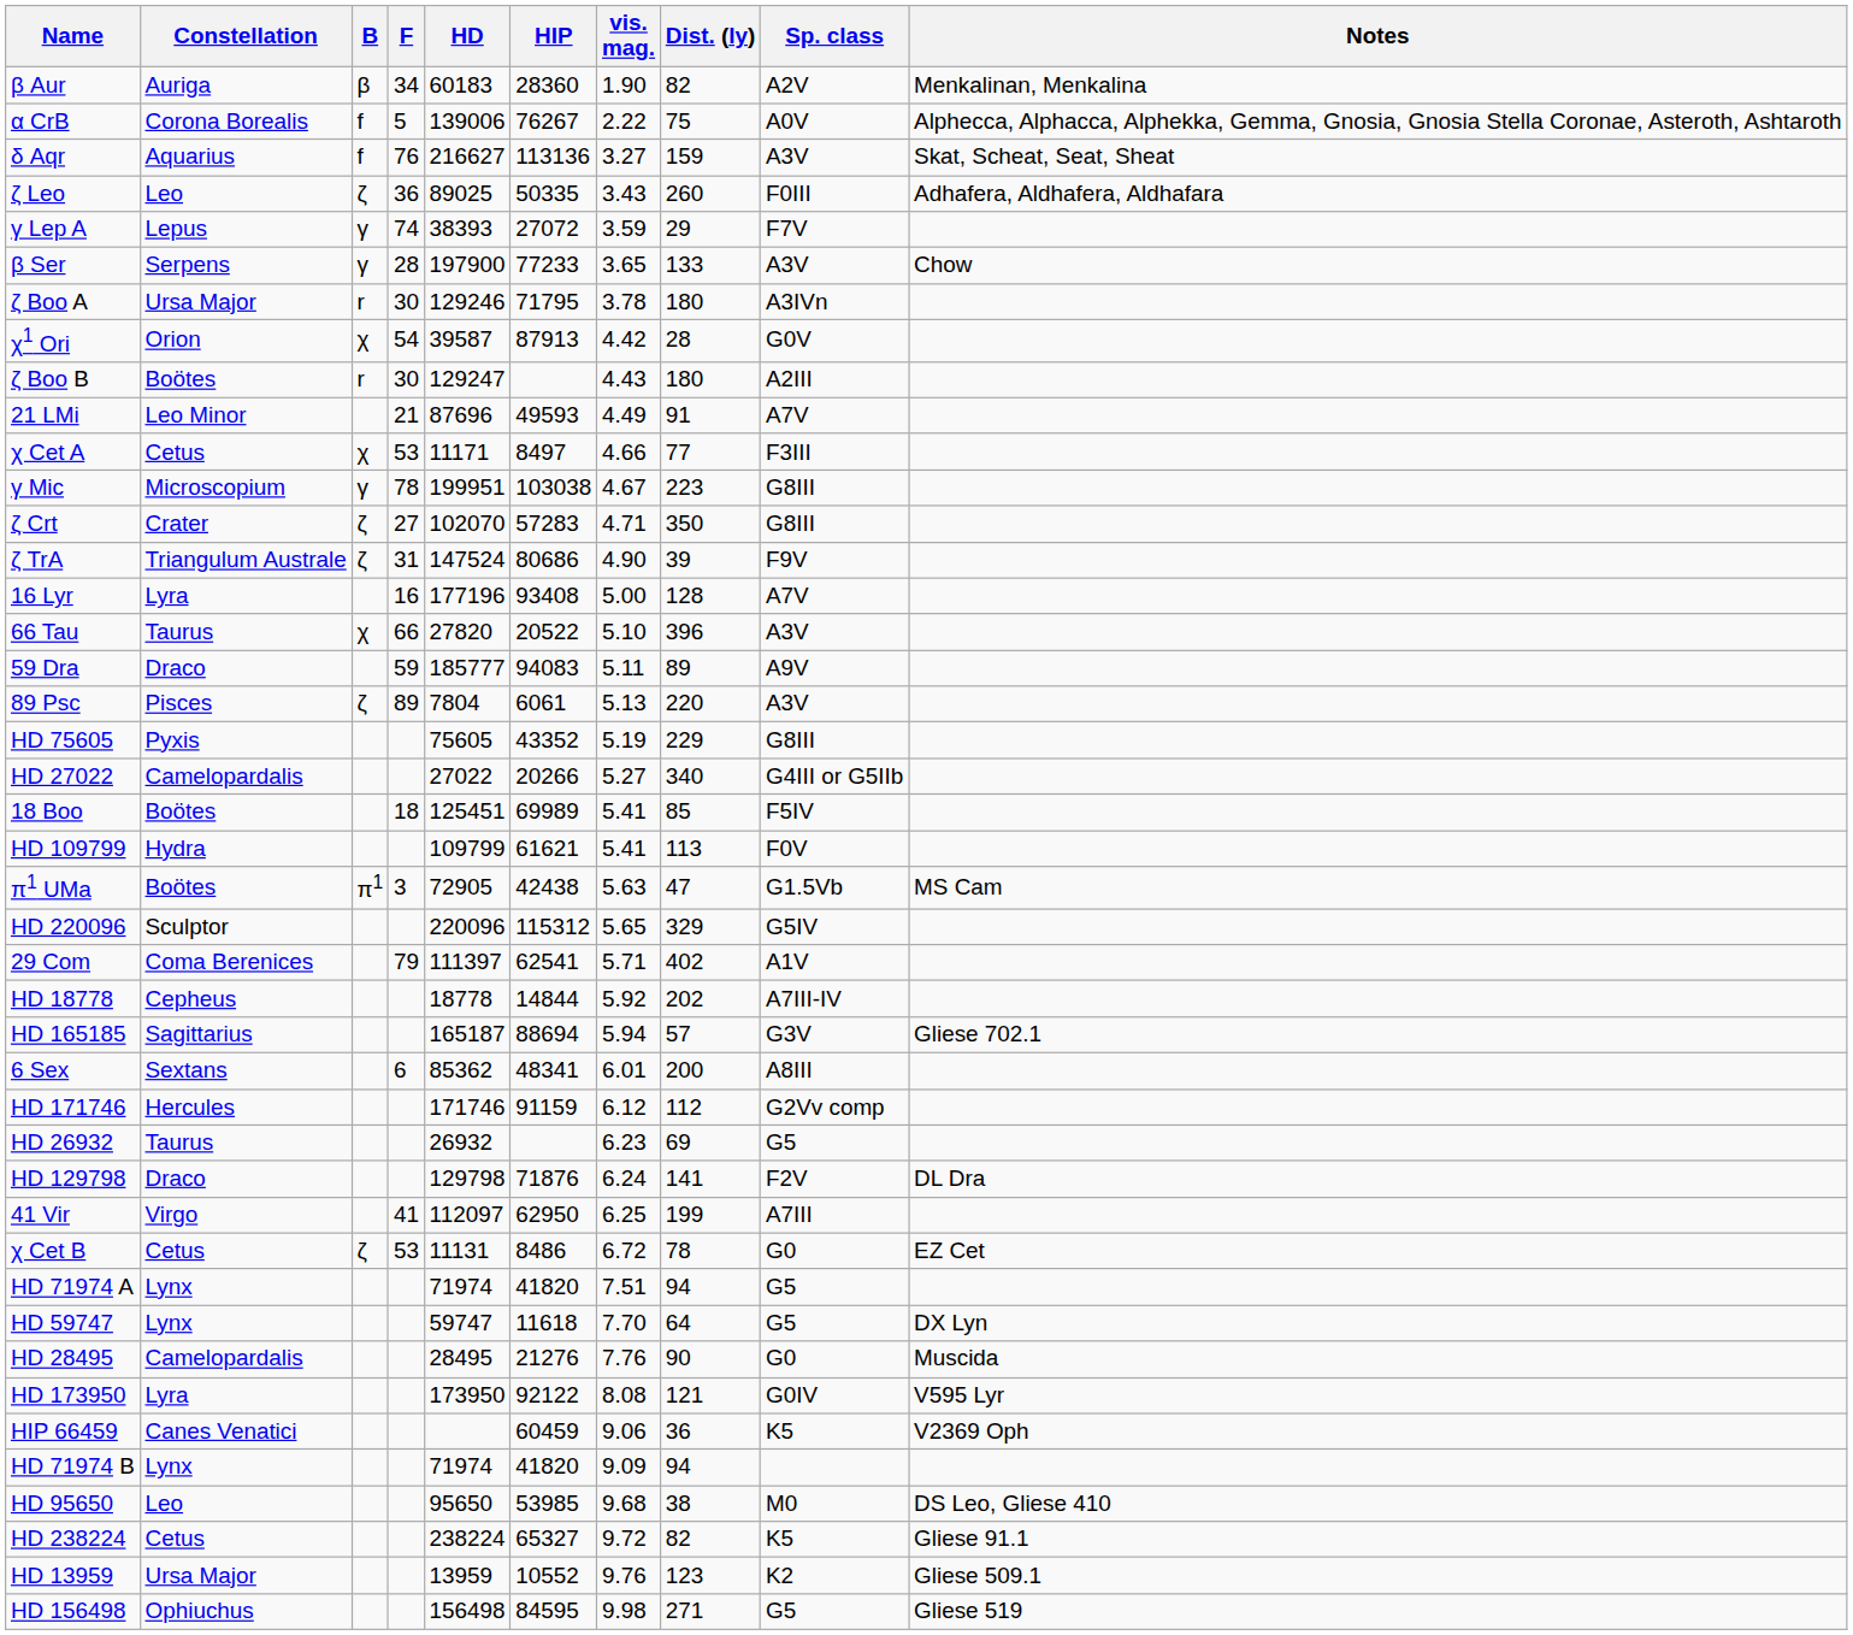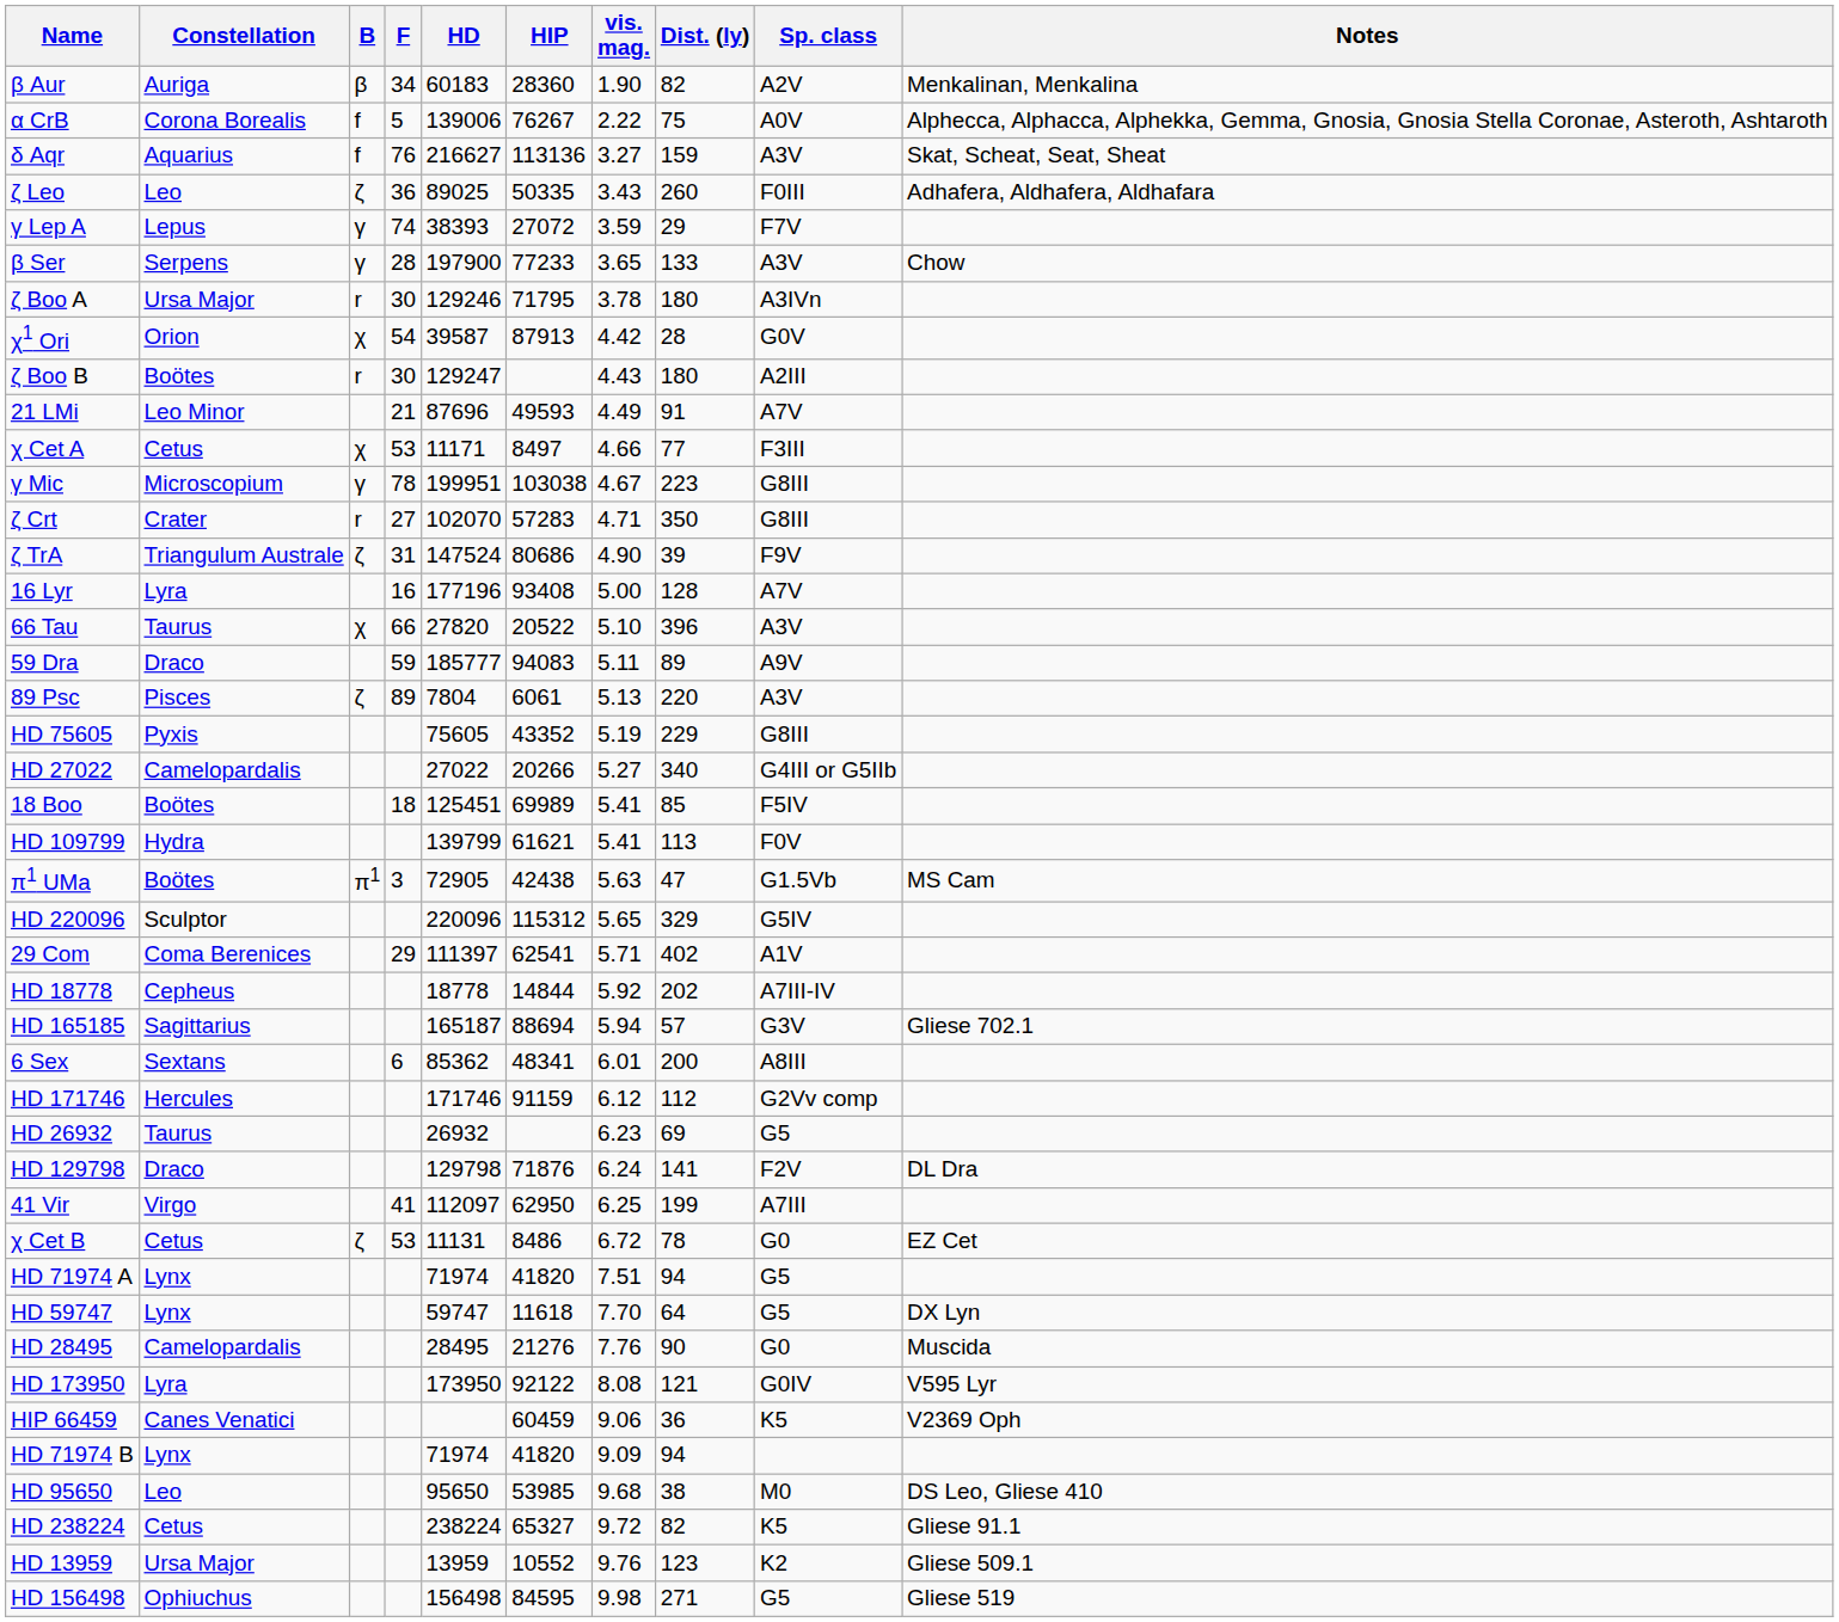 <table class="wikitable sortable">
 <tr>
 <th><a href='#'>Name</a></th>
 <th><a href='#'>Constellation</a></th>
 <th><a href='#'>B</a></th>
 <th><a href='#'>F</a></th>
 <th><a href='#'>HD</a></th>
 <th><a href='#'>HIP</a></th>
 <th><a href='#'>vis.<br>mag.</a></th>
 <th><a href='#'>Dist.</a> (<a href='#'>ly</a>)</th>
 <th><a href='#'>Sp. class</a></th>
 <th>Notes</th>
 </tr>
 <tr>
 <td><a href='#'>β Aur</a></td>
 <td><a href='#'>Auriga</a></td>
 <td>β</td>
 <td>34</td>
 <td>60183</td>
 <td>28360</td>
 <td>1.90</td>
 <td>82</td>
 <td>A2V</td>
 <td style="text-align:left;">Menkalinan, Menkalina</td>
 </tr>
 <tr>
 <td><a href='#'>α CrB</a></td>
 <td><a href='#'>Corona Borealis</a></td>
 <td>f</td>
 <td>5</td>
 <td>139006</td>
 <td>76267</td>
 <td>2.22</td>
 <td>75</td>
 <td>A0V</td>
 <td style="text-align:left;">Alphecca, Alphacca, Alphekka, Gemma, Gnosia, Gnosia Stella Coronae, Asteroth, Ashtaroth</td>
 </tr>
 <tr>
 <td><a href='#'>δ Aqr</a></td>
 <td><a href='#'>Aquarius</a></td>
 <td>f</td>
 <td>76</td>
 <td>216627</td>
 <td>113136</td>
 <td>3.27</td>
 <td>159</td>
 <td>A3V</td>
 <td style="text-align:left;">Skat, Scheat, Seat, Sheat</td>
 </tr>
 <tr>
 <td><a href='#'>ζ Leo</a></td>
 <td><a href='#'>Leo</a></td>
 <td>ζ</td>
 <td>36</td>
 <td>89025</td>
 <td>50335</td>
 <td>3.43</td>
 <td>260</td>
 <td>F0III</td>
 <td style="text-align:left;">Adhafera, Aldhafera, Aldhafara</td>
 </tr>
 <tr>
 <td><a href='#'>γ Lep A</a></td>
 <td><a href='#'>Lepus</a></td>
 <td>γ</td>
 <td>74</td>
 <td>38393</td>
 <td>27072</td>
 <td>3.59</td>
 <td>29</td>
 <td>F7V</td>
 <td></td>
 </tr>
 <tr>
 <td><a href='#'>β Ser</a></td>
 <td><a href='#'>Serpens</a></td>
 <td>γ</td>
 <td>28</td>
 <td>197900</td>
 <td>77233</td>
 <td>3.65</td>
 <td>133</td>
 <td>A3V</td>
 <td style="text-align:left;">Chow</td>
 </tr>
 <tr>
 <td><a href='#'>ζ Boo</a> A</td>
 <td><a href='#'>Ursa Major</a></td>
 <td>r</td>
 <td>30</td>
 <td>129246</td>
 <td>71795</td>
 <td>3.78</td>
 <td>180</td>
 <td>A3IVn</td>
 <td></td>
 </tr>
 <tr>
 <td><a href='#'>χ<sup>1</sup> Ori</a></td>
 <td><a href='#'>Orion</a></td>
 <td>χ</td>
 <td>54</td>
 <td>39587</td>
 <td>87913</td>
 <td>4.42</td>
 <td>28</td>
 <td>G0V</td>
 <td></td>
 </tr>
 <tr>
 <td><a href='#'>ζ Boo</a> B</td>
 <td><a href='#'>Boötes</a></td>
 <td>r</td>
 <td>30</td>
 <td>129247</td>
 <td></td>
 <td>4.43</td>
 <td>180</td>
 <td>A2III</td>
 <td></td>
 </tr>
 <tr>
 <td><a href='#'>21 LMi</a></td>
 <td><a href='#'>Leo Minor</a></td>
 <td></td>
 <td>21</td>
 <td>87696</td>
 <td>49593</td>
 <td>4.49</td>
 <td>91</td>
 <td>A7V</td>
 <td></td>
 </tr>
 <tr>
 <td><a href='#'>χ Cet A</a></td>
 <td><a href='#'>Cetus</a></td>
 <td>χ</td>
 <td>53</td>
 <td>11171</td>
 <td>8497</td>
 <td>4.66</td>
 <td>77</td>
 <td>F3III</td>
 <td></td>
 </tr>
 <tr>
 <td><a href='#'>γ Mic</a></td>
 <td><a href='#'>Microscopium</a></td>
 <td>γ</td>
 <td>78</td>
 <td>199951</td>
 <td>103038</td>
 <td>4.67</td>
 <td>223</td>
 <td>G8III</td>
 <td></td>
 </tr>
 <tr>
 <td><a href='#'>ζ Crt</a></td>
 <td><a href='#'>Crater</a></td>
-<td>ζ</td>
+<td>r</td>
 <td>27</td>
 <td>102070</td>
 <td>57283</td>
 <td>4.71</td>
 <td>350</td>
 <td>G8III</td>
 <td></td>
 </tr>
 <tr>
 <td><a href='#'>ζ TrA</a></td>
 <td><a href='#'>Triangulum Australe</a></td>
 <td>ζ</td>
 <td>31</td>
 <td>147524</td>
 <td>80686</td>
 <td>4.90</td>
 <td>39</td>
 <td>F9V</td>
 <td></td>
 </tr>
 <tr>
 <td><a href='#'>16 Lyr</a></td>
 <td><a href='#'>Lyra</a></td>
 <td></td>
 <td>16</td>
 <td>177196</td>
 <td>93408</td>
 <td>5.00</td>
 <td>128</td>
 <td>A7V</td>
 <td></td>
 </tr>
 <tr>
 <td><a href='#'>66 Tau</a></td>
 <td><a href='#'>Taurus</a></td>
 <td>χ</td>
 <td>66</td>
 <td>27820</td>
 <td>20522</td>
 <td>5.10</td>
 <td>396</td>
 <td>A3V</td>
 <td></td>
 </tr>
 <tr>
 <td><a href='#'>59 Dra</a></td>
 <td><a href='#'>Draco</a></td>
 <td></td>
 <td>59</td>
 <td>185777</td>
 <td>94083</td>
 <td>5.11</td>
 <td>89</td>
 <td>A9V</td>
 <td></td>
 </tr>
 <tr>
 <td><a href='#'>89 Psc</a></td>
 <td><a href='#'>Pisces</a></td>
 <td>ζ</td>
 <td>89</td>
 <td>7804</td>
 <td>6061</td>
 <td>5.13</td>
 <td>220</td>
 <td>A3V</td>
 <td></td>
 </tr>
 <tr>
 <td><a href='#'>HD 75605</a></td>
 <td><a href='#'>Pyxis</a></td>
 <td></td>
 <td></td>
 <td>75605</td>
 <td>43352</td>
 <td>5.19</td>
 <td>229</td>
 <td>G8III</td>
 <td></td>
 </tr>
 <tr>
 <td><a href='#'>HD 27022</a></td>
 <td><a href='#'>Camelopardalis</a></td>
 <td></td>
 <td></td>
 <td>27022</td>
 <td>20266</td>
 <td>5.27</td>
 <td>340</td>
 <td>G4III or G5IIb</td>
 <td></td>
 </tr>
 <tr>
 <td><a href='#'>18 Boo</a></td>
 <td><a href='#'>Boötes</a></td>
 <td></td>
 <td>18</td>
 <td>125451</td>
 <td>69989</td>
 <td>5.41</td>
 <td>85</td>
 <td>F5IV</td>
 <td></td>
 </tr>
 <tr>
 <td><a href='#'>HD 109799</a></td>
 <td><a href='#'>Hydra</a></td>
 <td></td>
 <td></td>
-<td>109799</td>
+<td>139799</td>
 <td>61621</td>
 <td>5.41</td>
 <td>113</td>
 <td>F0V</td>
 <td></td>
 </tr>
 <tr>
 <td><a href='#'>π<sup>1</sup> UMa</a></td>
 <td><a href='#'>Boötes</a></td>
 <td>π<sup>1</sup></td>
 <td>3</td>
 <td>72905</td>
 <td>42438</td>
 <td>5.63</td>
 <td>47</td>
 <td>G1.5Vb</td>
 <td style="text-align:left;">MS Cam</td>
 </tr>
 <tr>
 <td><a href='#'>HD 220096</a></td>
 <td>Sculptor</td>
 <td></td>
 <td></td>
 <td>220096</td>
 <td>115312</td>
 <td>5.65</td>
 <td>329</td>
 <td>G5IV</td>
 <td></td>
 </tr>
 <tr>
 <td><a href='#'>29 Com</a></td>
 <td><a href='#'>Coma Berenices</a></td>
 <td></td>
-<td>79</td>
+<td>29</td>
 <td>111397</td>
 <td>62541</td>
 <td>5.71</td>
 <td>402</td>
 <td>A1V</td>
 <td></td>
 </tr>
 <tr>
 <td><a href='#'>HD 18778</a></td>
 <td><a href='#'>Cepheus</a></td>
 <td></td>
 <td></td>
 <td>18778</td>
 <td>14844</td>
 <td>5.92</td>
 <td>202</td>
 <td>A7III-IV</td>
 <td></td>
 </tr>
 <tr>
 <td><a href='#'>HD 165185</a></td>
 <td><a href='#'>Sagittarius</a></td>
 <td></td>
 <td></td>
 <td>165187</td>
 <td>88694</td>
 <td>5.94</td>
 <td>57</td>
 <td>G3V</td>
 <td style="text-align:left;">Gliese 702.1</td>
 </tr>
 <tr>
 <td><a href='#'>6 Sex</a></td>
 <td><a href='#'>Sextans</a></td>
 <td></td>
 <td>6</td>
 <td>85362</td>
 <td>48341</td>
 <td>6.01</td>
 <td>200</td>
 <td>A8III</td>
 <td></td>
 </tr>
 <tr>
 <td><a href='#'>HD 171746</a></td>
 <td><a href='#'>Hercules</a></td>
 <td></td>
 <td></td>
 <td>171746</td>
 <td>91159</td>
 <td>6.12</td>
 <td>112</td>
 <td>G2Vv comp</td>
 <td></td>
 </tr>
 <tr>
 <td><a href='#'>HD 26932</a></td>
 <td><a href='#'>Taurus</a></td>
 <td></td>
 <td></td>
 <td>26932</td>
 <td></td>
 <td>6.23</td>
 <td>69</td>
 <td>G5</td>
 <td></td>
 </tr>
 <tr>
 <td><a href='#'>HD 129798</a></td>
 <td><a href='#'>Draco</a></td>
 <td></td>
 <td></td>
 <td>129798</td>
 <td>71876</td>
 <td>6.24</td>
 <td>141</td>
 <td>F2V</td>
 <td style="text-align:left;">DL Dra</td>
 </tr>
 <tr>
 <td><a href='#'>41 Vir</a></td>
 <td><a href='#'>Virgo</a></td>
 <td></td>
 <td>41</td>
 <td>112097</td>
 <td>62950</td>
 <td>6.25</td>
 <td>199</td>
 <td>A7III</td>
 <td></td>
 </tr>
 <tr>
 <td><a href='#'>χ Cet B</a></td>
 <td><a href='#'>Cetus</a></td>
 <td>ζ</td>
 <td>53</td>
 <td>11131</td>
 <td>8486</td>
 <td>6.72</td>
 <td>78</td>
 <td>G0</td>
 <td style="text-align:left;">EZ Cet</td>
 </tr>
 <tr>
 <td><a href='#'>HD 71974</a> A</td>
 <td><a href='#'>Lynx</a></td>
 <td></td>
 <td></td>
 <td>71974</td>
 <td>41820</td>
 <td>7.51</td>
 <td>94</td>
 <td>G5</td>
 <td></td>
 </tr>
 <tr>
 <td><a href='#'>HD 59747</a></td>
 <td><a href='#'>Lynx</a></td>
 <td></td>
 <td></td>
 <td>59747</td>
 <td>11618</td>
 <td>7.70</td>
 <td>64</td>
 <td>G5</td>
 <td style="text-align:left;">DX Lyn</td>
 </tr>
 <tr>
 <td><a href='#'>HD 28495</a></td>
 <td><a href='#'>Camelopardalis</a></td>
 <td></td>
 <td></td>
 <td>28495</td>
 <td>21276</td>
 <td>7.76</td>
 <td>90</td>
 <td>G0</td>
 <td style="text-align:left;">Muscida</td>
 </tr>
 <tr>
 <td><a href='#'>HD 173950</a></td>
 <td><a href='#'>Lyra</a></td>
 <td></td>
 <td></td>
 <td>173950</td>
 <td>92122</td>
 <td>8.08</td>
 <td>121</td>
 <td>G0IV</td>
 <td style="text-align:left;">V595 Lyr</td>
 </tr>
 <tr>
 <td><a href='#'>HIP 66459</a></td>
 <td><a href='#'>Canes Venatici</a></td>
 <td></td>
 <td></td>
 <td></td>
 <td>60459</td>
 <td>9.06</td>
 <td>36</td>
 <td>K5</td>
 <td style="text-align:left;">V2369 Oph</td>
 </tr>
 <tr>
 <td><a href='#'>HD 71974</a> B</td>
 <td><a href='#'>Lynx</a></td>
 <td></td>
 <td></td>
 <td>71974</td>
 <td>41820</td>
 <td>9.09</td>
 <td>94</td>
 <td></td>
 <td></td>
 </tr>
 <tr>
 <td><a href='#'>HD 95650</a></td>
 <td><a href='#'>Leo</a></td>
 <td></td>
 <td></td>
 <td>95650</td>
 <td>53985</td>
 <td>9.68</td>
 <td>38</td>
 <td>M0</td>
 <td style="text-align:left;">DS Leo, Gliese 410</td>
 </tr>
 <tr>
 <td><a href='#'>HD 238224</a></td>
 <td><a href='#'>Cetus</a></td>
 <td></td>
 <td></td>
 <td>238224</td>
 <td>65327</td>
 <td>9.72</td>
 <td>82</td>
 <td>K5</td>
 <td style="text-align:left;">Gliese 91.1</td>
 </tr>
 <tr>
 <td><a href='#'>HD 13959</a></td>
 <td><a href='#'>Ursa Major</a></td>
 <td></td>
 <td></td>
 <td>13959</td>
 <td>10552</td>
 <td>9.76</td>
 <td>123</td>
 <td>K2</td>
 <td style="text-align:left;">Gliese 509.1</td>
 </tr>
 <tr>
 <td><a href='#'>HD 156498</a></td>
 <td><a href='#'>Ophiuchus</a></td>
 <td></td>
 <td></td>
 <td>156498</td>
 <td>84595</td>
 <td>9.98</td>
 <td>271</td>
 <td>G5</td>
 <td style="text-align:left;">Gliese 519</td>
 </tr>
 </table>
